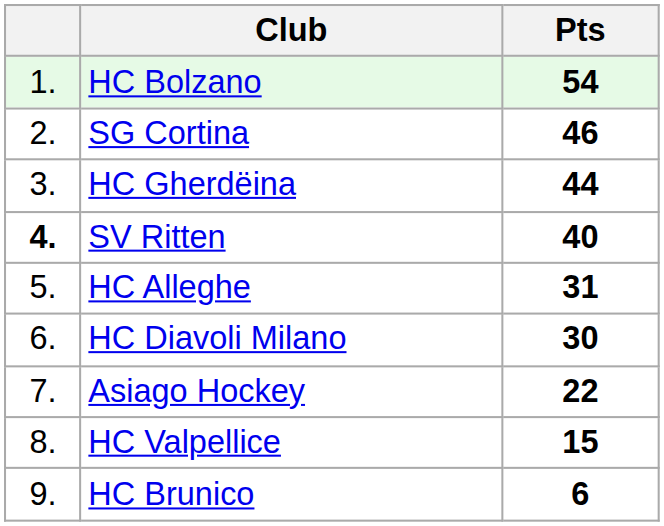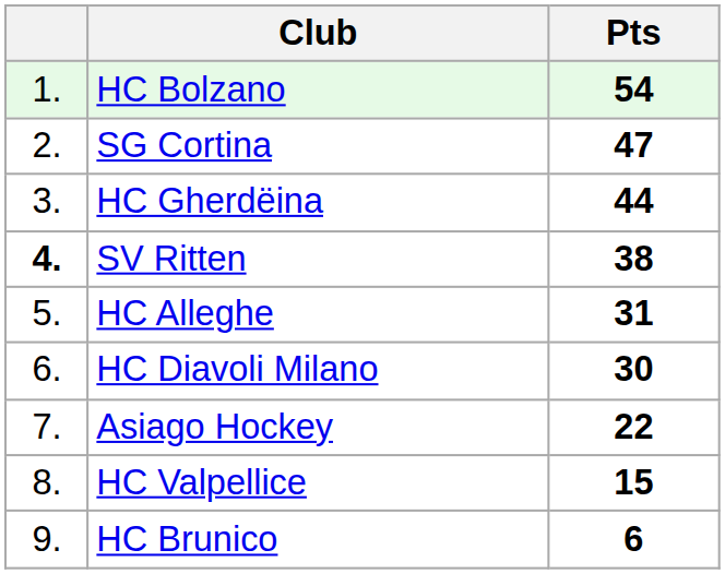 <table class="wikitable">
 <tr>
 <th width="30"></th>
 <th width="200">Club</th>
 <th width="70">Pts</th>
 </tr>
 <tr bgcolor="#e6fae6" align="center">
 <td>1.</td>
 <td align="left"><a href='#'>HC Bolzano</a></td>
 <td><strong>54</strong></td>
 </tr>
 <tr bgcolor="#FFFFFF" align="center">
 <td>2.</td>
 <td align="left"><a href='#'>SG Cortina</a></td>
-<td><strong>46</strong></td>
+<td><strong>47</strong></td>
 </tr>
 <tr bgcolor="#FFFFFF" align="center">
 <td>3.</td>
 <td align="left"><a href='#'>HC Gherdëina</a></td>
 <td><strong>44</strong></td>
 </tr>
 <tr bgcolor="#FFFFFF" align="center">
 <td><strong>4.</strong></td>
 <td align="left"><a href='#'>SV Ritten</a></td>
-<td><strong>40</strong></td>
+<td><strong>38</strong></td>
 </tr>
 <tr bgcolor="#FFFFFF" align="center">
 <td>5.</td>
 <td align="left"><a href='#'>HC Alleghe</a></td>
 <td><strong>31</strong></td>
 </tr>
 <tr bgcolor="#FFFFFF" align="center">
 <td>6.</td>
 <td align="left"><a href='#'>HC Diavoli Milano</a></td>
 <td><strong>30</strong></td>
 </tr>
 <tr bgcolor="#FFFFFF" align="center">
 <td>7.</td>
 <td align="left"><a href='#'>Asiago Hockey</a></td>
 <td><strong>22</strong></td>
 </tr>
 <tr bgcolor="#FFFFFF" align="center">
 <td>8.</td>
 <td align="left"><a href='#'>HC Valpellice</a></td>
 <td><strong>15</strong></td>
 </tr>
 <tr bgcolor="#FFFFFF" align="center">
 <td>9.</td>
 <td align="left"><a href='#'>HC Brunico</a></td>
 <td><strong>6</strong></td>
 </tr>
 </table>
